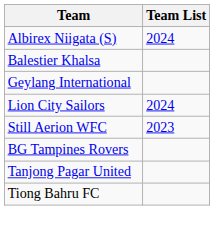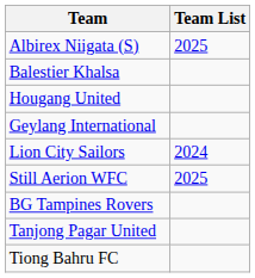 <table class="wikitable sortable">
 <tr>
 <th style="width:150px;">Team</th>
 <th>Team List</th>
 </tr>
 <tr>
 <td><a href='#'>Albirex Niigata (S)</a></td>
-<td><a href='#'>2024</a></td>
+<td><a href='#'>2025</a></td>
 </tr>
 <tr>
 <td><a href='#'>Balestier Khalsa</a></td>
+<td></td>
+</tr>
+<tr>
+<td><a href='#'>Hougang United</a></td>
 <td></td>
 </tr>
 <tr>
 <td><a href='#'>Geylang International</a></td>
 <td></td>
 </tr>
 <tr>
 <td><a href='#'>Lion City Sailors</a></td>
 <td><a href='#'>2024</a></td>
 </tr>
 <tr>
 <td><a href='#'>Still Aerion WFC</a></td>
-<td><a href='#'>2023</a></td>
+<td><a href='#'>2025</a></td>
 </tr>
 <tr>
 <td><a href='#'>BG Tampines Rovers</a></td>
 <td></td>
 </tr>
 <tr>
 <td><a href='#'>Tanjong Pagar United</a></td>
 <td></td>
 </tr>
 <tr>
 <td>Tiong Bahru FC</td>
 <td></td>
 </tr>
 </table>
